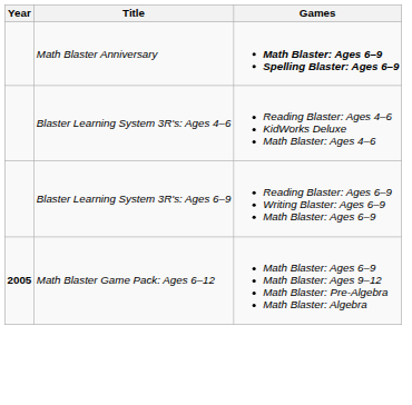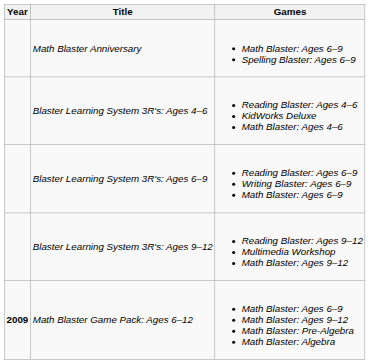 <table class="wikitable">
 <tr>
 <th>Year</th>
 <th>Title</th>
 <th>Games</th>
 </tr>
 <tr>
 <td></td>
 <td><em>Math Blaster Anniversary</em></td>
-<td><strong><br><ul><li><em>Math Blaster: Ages 6–9</em></li><li><em>Spelling Blaster: Ages 6–9</em></li></ul></strong></td>
+<td><br><ul><li><em>Math Blaster: Ages 6–9</em></li><li><em>Spelling Blaster: Ages 6–9</em></li></ul></td>
 </tr>
 <tr>
 <td></td>
 <td><em>Blaster Learning System 3R's: Ages 4–6</em></td>
 <td><br><ul><li><em>Reading Blaster: Ages 4–6</em></li><li><em>KidWorks Deluxe</em></li><li><em>Math Blaster: Ages 4–6</em></li></ul></td>
 </tr>
 <tr>
 <td></td>
 <td><em>Blaster Learning System 3R's: Ages 6–9</em></td>
 <td><br><ul><li><em>Reading Blaster: Ages 6–9</em></li><li><em>Writing Blaster: Ages 6–9</em></li><li><em>Math Blaster: Ages 6–9</em></li></ul></td>
 </tr>
 <tr>
-<td><strong>2005</strong></td>
+<td></td>
+<td><em>Blaster Learning System 3R's: Ages 9–12</em></td>
+<td><br><ul><li><em>Reading Blaster: Ages 9–12</em></li><li><em>Multimedia Workshop</em></li><li><em>Math Blaster: Ages 9–12</em></li></ul></td>
+</tr>
+<tr>
+<td><strong>2009</strong></td>
 <td><em>Math Blaster Game Pack: Ages 6–12</em></td>
 <td><br><ul><li><em>Math Blaster: Ages 6–9</em></li><li><em>Math Blaster: Ages 9–12</em></li><li><em>Math Blaster: Pre-Algebra</em></li><li><em>Math Blaster: Algebra</em></li></ul></td>
 </tr>
 </table>
